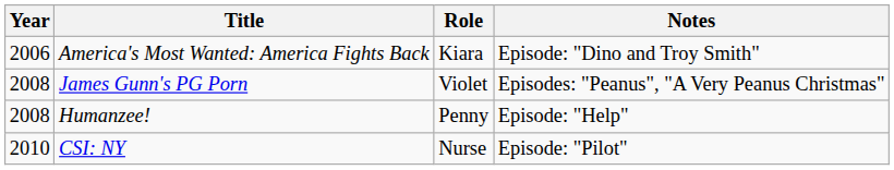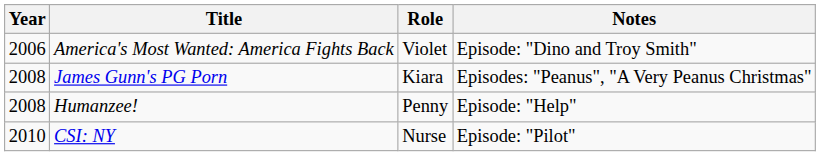 <table class="wikitable sortable">
 <tr>
 <th>Year</th>
 <th>Title</th>
 <th>Role</th>
 <th class="unsortable">Notes</th>
 </tr>
 <tr>
 <td>2006</td>
 <td><em>America's Most Wanted: America Fights Back</em></td>
-<td>Kiara</td>
+<td>Violet</td>
 <td>Episode: "Dino and Troy Smith"</td>
 </tr>
 <tr>
 <td>2008</td>
 <td><em><a href='#'>James Gunn's PG Porn</a></em></td>
-<td>Violet</td>
+<td>Kiara</td>
 <td>Episodes: "Peanus", "A Very Peanus Christmas"</td>
 </tr>
 <tr>
 <td>2008</td>
 <td><em>Humanzee!</em></td>
 <td>Penny</td>
 <td>Episode: "Help"</td>
 </tr>
 <tr>
 <td>2010</td>
 <td><em><a href='#'>CSI: NY</a></em></td>
 <td>Nurse</td>
 <td>Episode: "Pilot"</td>
 </tr>
 </table>
